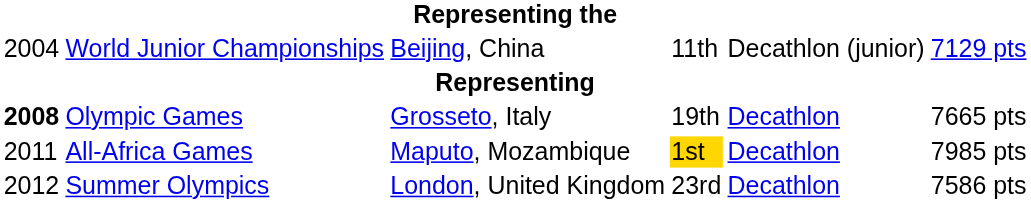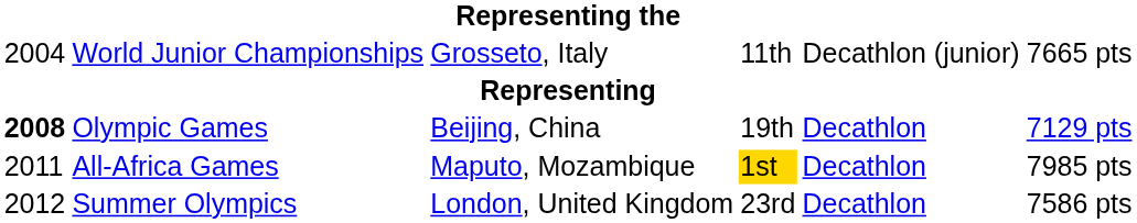 <table>
 <tr>
 <th colspan="6">Representing the </th>
 </tr>
 <tr>
 <td>2004</td>
 <td><a href='#'>World Junior Championships</a></td>
-<td><a href='#'>Beijing</a>, China</td>
+<td><a href='#'>Grosseto</a>, Italy</td>
 <td>11th</td>
 <td>Decathlon (junior)</td>
-<td><a href='#'>7129 pts</a></td>
+<td>7665 pts</td>
 </tr>
 <tr>
 <th colspan="6">Representing </th>
 </tr>
 <tr>
 <td><strong>2008</strong></td>
 <td><a href='#'>Olympic Games</a></td>
-<td><a href='#'>Grosseto</a>, Italy</td>
+<td><a href='#'>Beijing</a>, China</td>
 <td>19th</td>
 <td><a href='#'>Decathlon</a></td>
-<td>7665 pts</td>
+<td><a href='#'>7129 pts</a></td>
 </tr>
 <tr>
 <td>2011</td>
 <td><a href='#'>All-Africa Games</a></td>
 <td><a href='#'>Maputo</a>, Mozambique</td>
 <td bgcolor="gold">1st</td>
 <td><a href='#'>Decathlon</a></td>
 <td>7985 pts</td>
 </tr>
 <tr>
 <td>2012</td>
 <td><a href='#'>Summer Olympics</a></td>
 <td><a href='#'>London</a>, United Kingdom</td>
 <td>23rd</td>
 <td><a href='#'>Decathlon</a></td>
 <td>7586 pts</td>
 </tr>
 </table>
